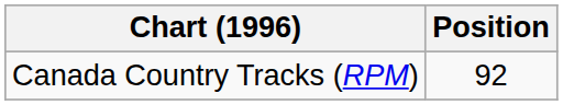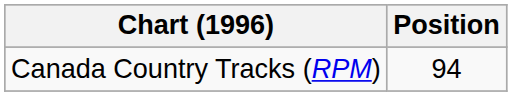 <table class="wikitable sortable">
 <tr>
 <th scope="col">Chart (1996)</th>
 <th scope="col">Position</th>
 </tr>
 <tr>
 <td>Canada Country Tracks (<em><a href='#'>RPM</a></em>)</td>
-<td align="center">92</td>
+<td align="center">94</td>
 </tr>
 </table>
